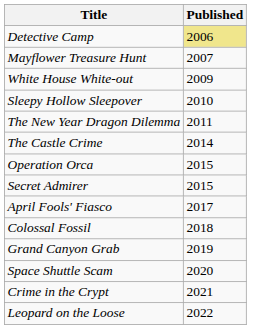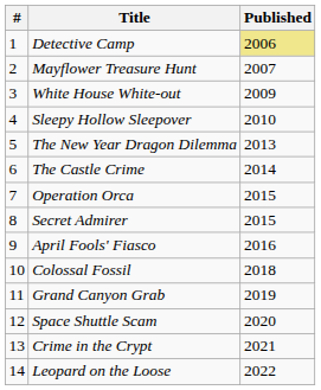 <table class="wikitable mw-collapsible">
 <tr>
+<th>#</th>
 <th>Title</th>
 <th>Published</th>
 </tr>
 <tr>
+<td>1</td>
 <td><em>Detective Camp</em></td>
 <td style="background: khaki;">2006</td>
 </tr>
 <tr>
+<td>2</td>
 <td><em>Mayflower Treasure Hunt</em></td>
 <td>2007</td>
 </tr>
 <tr>
+<td>3</td>
 <td><em>White House White-out</em></td>
 <td>2009</td>
 </tr>
 <tr>
+<td>4</td>
 <td><em>Sleepy Hollow Sleepover</em></td>
 <td>2010</td>
 </tr>
 <tr>
+<td>5</td>
 <td><em>The New Year Dragon Dilemma</em></td>
-<td>2011</td>
+<td>2013</td>
 </tr>
 <tr>
+<td>6</td>
 <td><em>The Castle Crime</em></td>
 <td>2014</td>
 </tr>
 <tr>
+<td>7</td>
 <td><em>Operation Orca</em></td>
 <td>2015</td>
 </tr>
 <tr>
+<td>8</td>
 <td><em>Secret Admirer</em></td>
 <td>2015</td>
 </tr>
 <tr>
+<td>9</td>
 <td><em>April Fools' Fiasco</em></td>
-<td>2017</td>
+<td>2016</td>
 </tr>
 <tr>
+<td>10</td>
 <td><em>Colossal Fossil</em></td>
 <td>2018</td>
 </tr>
 <tr>
+<td>11</td>
 <td><em>Grand Canyon Grab</em></td>
 <td>2019</td>
 </tr>
 <tr>
+<td>12</td>
 <td><em>Space Shuttle Scam</em></td>
 <td>2020</td>
 </tr>
 <tr>
+<td>13</td>
 <td><em>Crime in the Crypt</em></td>
 <td>2021</td>
 </tr>
 <tr>
+<td>14</td>
 <td><em>Leopard on the Loose</em></td>
 <td>2022</td>
 </tr>
 </table>
